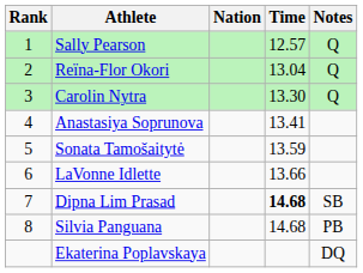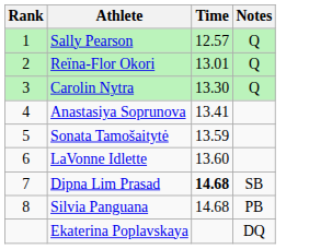 <table class="wikitable sortable" style="text-align:center">
 <tr>
 <th>Rank</th>
 <th>Athlete</th>
-<th>Nation</th>
 <th>Time</th>
 <th>Notes</th>
 </tr>
 <tr bgcolor=bbf3bb>
 <td>1</td>
 <td align=left><a href='#'>Sally Pearson</a></td>
-<td align=left></td>
 <td>12.57</td>
 <td>Q</td>
 </tr>
 <tr bgcolor=bbf3bb>
 <td>2</td>
 <td align=left><a href='#'>Reïna-Flor Okori</a></td>
-<td align=left></td>
-<td>13.04</td>
+<td>13.01</td>
 <td>Q</td>
 </tr>
 <tr bgcolor=bbf3bb>
 <td>3</td>
 <td align=left><a href='#'>Carolin Nytra</a></td>
-<td align=left></td>
 <td>13.30</td>
 <td>Q</td>
 </tr>
 <tr>
 <td>4</td>
 <td align=left><a href='#'>Anastasiya Soprunova</a></td>
-<td align=left></td>
 <td>13.41</td>
 <td></td>
 </tr>
 <tr>
 <td>5</td>
 <td align=left><a href='#'>Sonata Tamošaitytė</a></td>
-<td align=left></td>
 <td>13.59</td>
 <td></td>
 </tr>
 <tr>
 <td>6</td>
 <td align=left><a href='#'>LaVonne Idlette</a></td>
-<td align=left></td>
-<td>13.66</td>
+<td>13.60</td>
 <td></td>
 </tr>
 <tr>
 <td>7</td>
 <td align=left><a href='#'>Dipna Lim Prasad</a></td>
-<td align=left></td>
 <td><strong>14.68</strong></td>
 <td>SB</td>
 </tr>
 <tr>
 <td>8</td>
 <td align=left><a href='#'>Silvia Panguana</a></td>
-<td align=left></td>
 <td>14.68</td>
 <td>PB</td>
 </tr>
 <tr>
 <td></td>
 <td align=left><a href='#'>Ekaterina Poplavskaya</a></td>
-<td align=left></td>
 <td></td>
 <td>DQ</td>
 </tr>
 </table>
